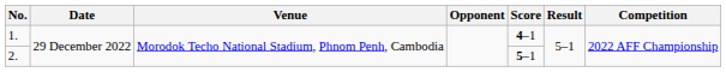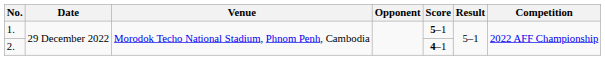 <table class="wikitable">
 <tr>
 <th>No.</th>
 <th>Date</th>
 <th>Venue</th>
 <th>Opponent</th>
 <th>Score</th>
 <th>Result</th>
 <th>Competition</th>
 </tr>
 <tr>
 <td>1.</td>
 <td rowspan=2>29 December 2022</td>
 <td rowspan=2><a href='#'>Morodok Techo National Stadium</a>, <a href='#'>Phnom Penh</a>, Cambodia</td>
 <td rowspan="2"></td>
-<td align=center><strong>4</strong>–1</td>
+<td align=center><strong>5</strong>–1</td>
 <td rowspan=2 align=center>5–1</td>
 <td rowspan=2><a href='#'>2022 AFF Championship</a></td>
 </tr>
 <tr>
 <td>2.</td>
-<td align=center><strong>5</strong>–1</td>
+<td align=center><strong>4</strong>–1</td>
 </tr>
 </table>
